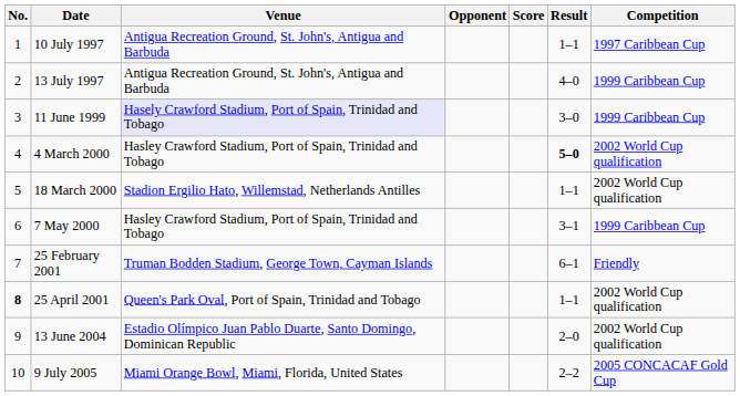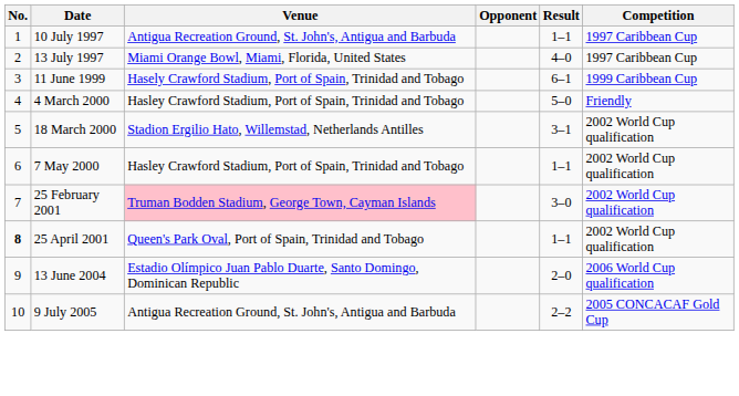 <table class="wikitable sortable">
 <tr>
 <th scope="col">No.</th>
 <th scope="col">Date</th>
 <th scope="col">Venue</th>
 <th scope="col">Opponent</th>
-<th scope="col">Score</th>
 <th scope="col">Result</th>
 <th scope="col">Competition</th>
 </tr>
 <tr>
 <td align="center">1</td>
 <td>10 July 1997</td>
 <td><a href='#'>Antigua Recreation Ground</a>, <a href='#'>St. John's, Antigua and Barbuda</a></td>
 <td></td>
-<td></td>
 <td align="center">1–1</td>
 <td><a href='#'>1997 Caribbean Cup</a></td>
 </tr>
 <tr>
 <td align="center">2</td>
 <td>13 July 1997</td>
-<td>Antigua Recreation Ground, St. John's, Antigua and Barbuda</td>
-<td></td>
+<td><a href='#'>Miami Orange Bowl</a>, <a href='#'>Miami</a>, Florida, United States</td>
 <td></td>
 <td align="center">4–0</td>
-<td><a href='#'>1999 Caribbean Cup</a></td>
+<td>1997 Caribbean Cup</td>
 </tr>
 <tr>
 <td align="center">3</td>
 <td>11 June 1999</td>
-<td style="background: lavender;"><a href='#'>Hasely Crawford Stadium</a>, <a href='#'>Port of Spain</a>, Trinidad and Tobago</td>
+<td><a href='#'>Hasely Crawford Stadium</a>, <a href='#'>Port of Spain</a>, Trinidad and Tobago</td>
 <td></td>
-<td></td>
-<td align="center">3–0</td>
+<td align="center">6–1</td>
 <td><a href='#'>1999 Caribbean Cup</a></td>
 </tr>
 <tr>
 <td align="center">4</td>
 <td>4 March 2000</td>
 <td>Hasley Crawford Stadium, Port of Spain, Trinidad and Tobago</td>
 <td></td>
-<td></td>
-<td align="center"><strong>5–0</strong></td>
-<td><a href='#'>2002 World Cup qualification</a></td>
+<td align="center">5–0</td>
+<td><a href='#'>Friendly</a></td>
 </tr>
 <tr>
 <td align="center">5</td>
 <td>18 March 2000</td>
 <td><a href='#'>Stadion Ergilio Hato</a>, <a href='#'>Willemstad</a>, Netherlands Antilles</td>
 <td></td>
-<td></td>
-<td align="center">1–1</td>
+<td align="center">3–1</td>
 <td>2002 World Cup qualification</td>
 </tr>
 <tr>
 <td align="center">6</td>
 <td>7 May 2000</td>
 <td>Hasley Crawford Stadium, Port of Spain, Trinidad and Tobago</td>
 <td></td>
-<td></td>
-<td align="center">3–1</td>
-<td><a href='#'>1999 Caribbean Cup</a></td>
+<td align="center">1–1</td>
+<td>2002 World Cup qualification</td>
 </tr>
 <tr>
 <td align="center">7</td>
 <td>25 February 2001</td>
-<td><a href='#'>Truman Bodden Stadium</a>, <a href='#'>George Town, Cayman Islands</a></td>
+<td style="background: pink;"><a href='#'>Truman Bodden Stadium</a>, <a href='#'>George Town, Cayman Islands</a></td>
 <td></td>
-<td></td>
-<td align="center">6–1</td>
-<td><a href='#'>Friendly</a></td>
+<td align="center">3–0</td>
+<td><a href='#'>2002 World Cup qualification</a></td>
 </tr>
 <tr>
 <td align="center"><strong>8</strong></td>
 <td>25 April 2001</td>
 <td><a href='#'>Queen's Park Oval</a>, Port of Spain, Trinidad and Tobago</td>
-<td></td>
 <td></td>
 <td align="center">1–1</td>
 <td>2002 World Cup qualification</td>
 </tr>
 <tr>
 <td align="center">9</td>
 <td>13 June 2004</td>
 <td><a href='#'>Estadio Olímpico Juan Pablo Duarte</a>, <a href='#'>Santo Domingo</a>, Dominican Republic</td>
 <td></td>
-<td></td>
 <td align="center">2–0</td>
-<td>2002 World Cup qualification</td>
+<td><a href='#'>2006 World Cup qualification</a></td>
 </tr>
 <tr>
 <td align="center">10</td>
 <td>9 July 2005</td>
-<td><a href='#'>Miami Orange Bowl</a>, <a href='#'>Miami</a>, Florida, United States</td>
-<td></td>
+<td>Antigua Recreation Ground, St. John's, Antigua and Barbuda</td>
 <td></td>
 <td align="center">2–2</td>
 <td><a href='#'>2005 CONCACAF Gold Cup</a></td>
 </tr>
 </table>
